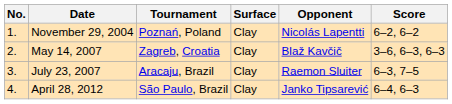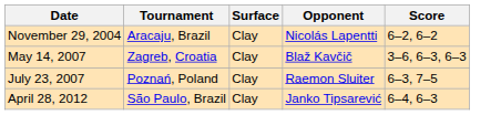 <table class="sortable wikitable" style=font-size:97%>
 <tr>
-<th>No.</th>
 <th>Date</th>
 <th>Tournament</th>
 <th>Surface</th>
 <th>Opponent</th>
 <th>Score</th>
 </tr>
 <tr bgcolor=moccasin>
-<td>1.</td>
 <td>November 29, 2004</td>
-<td><a href='#'>Poznań</a>, Poland</td>
+<td><a href='#'>Aracaju</a>, Brazil</td>
 <td>Clay</td>
 <td> <a href='#'>Nicolás Lapentti</a></td>
 <td>6–2, 6–2</td>
 </tr>
 <tr bgcolor=moccasin>
-<td>2.</td>
 <td>May 14, 2007</td>
 <td><a href='#'>Zagreb</a>, <a href='#'>Croatia</a></td>
 <td>Clay</td>
 <td> <a href='#'>Blaž Kavčič</a></td>
 <td>3–6, 6–3, 6–3</td>
 </tr>
 <tr bgcolor=moccasin>
-<td>3.</td>
 <td>July 23, 2007</td>
-<td><a href='#'>Aracaju</a>, Brazil</td>
+<td><a href='#'>Poznań</a>, Poland</td>
 <td>Clay</td>
 <td> <a href='#'>Raemon Sluiter</a></td>
 <td>6–3, 7–5</td>
 </tr>
 <tr bgcolor=moccasin>
-<td>4.</td>
 <td>April 28, 2012</td>
 <td><a href='#'>São Paulo</a>, Brazil</td>
 <td>Clay</td>
 <td> <a href='#'>Janko Tipsarević</a></td>
 <td>6–4, 6–3</td>
 </tr>
 </table>
